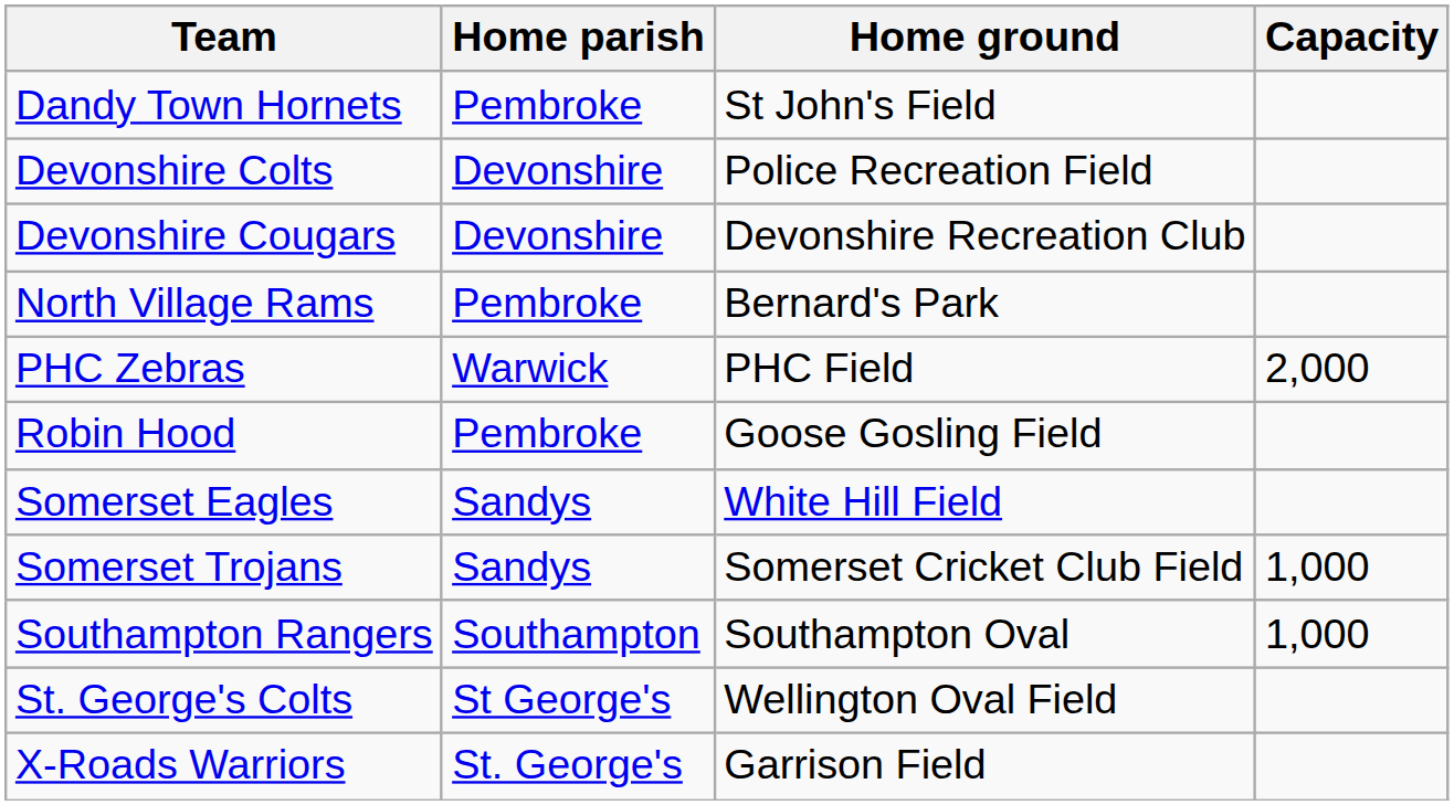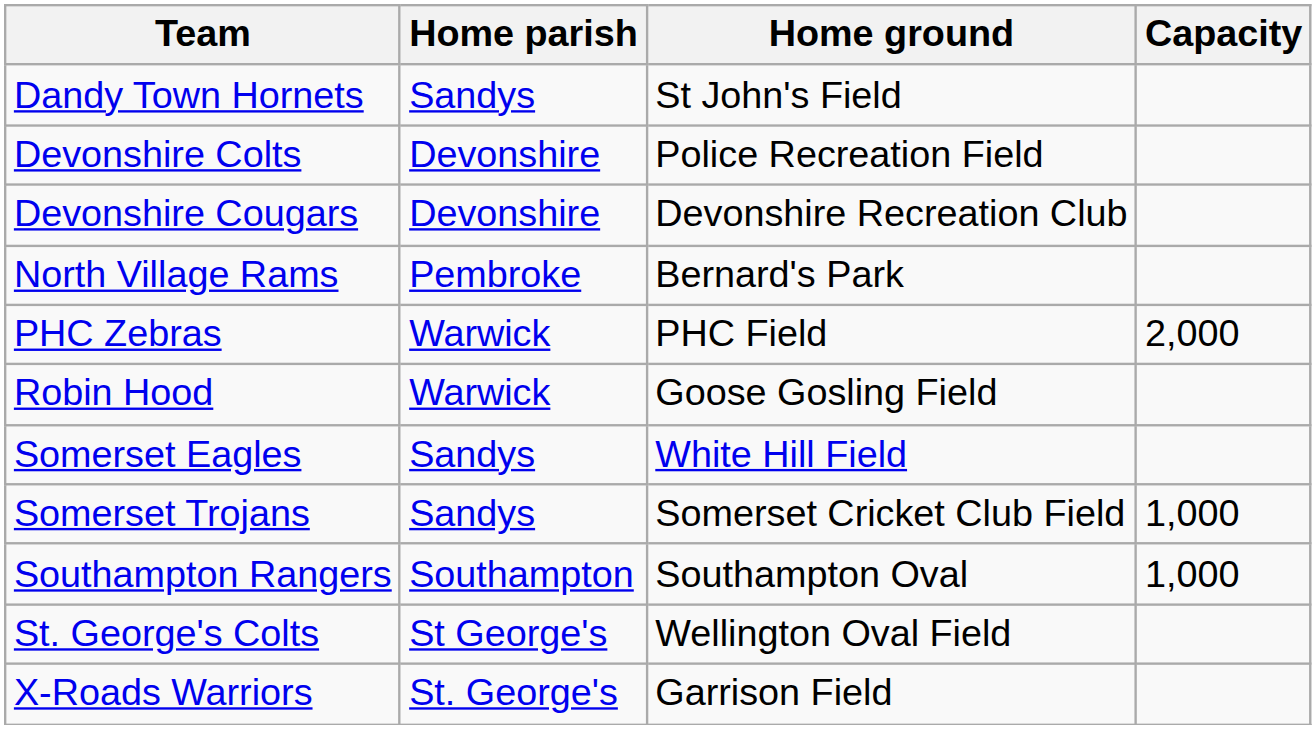 <table class="wikitable sortable">
 <tr>
 <th>Team</th>
 <th>Home parish</th>
 <th>Home ground</th>
 <th>Capacity</th>
 </tr>
 <tr>
 <td><a href='#'>Dandy Town Hornets</a></td>
-<td><a href='#'>Pembroke</a></td>
+<td><a href='#'>Sandys</a></td>
 <td>St John's Field</td>
 <td></td>
 </tr>
 <tr>
 <td><a href='#'>Devonshire Colts</a></td>
 <td><a href='#'>Devonshire</a></td>
 <td>Police Recreation Field</td>
 <td></td>
 </tr>
 <tr>
 <td><a href='#'>Devonshire Cougars</a></td>
 <td><a href='#'>Devonshire</a></td>
 <td>Devonshire Recreation Club</td>
 <td></td>
 </tr>
 <tr>
 <td><a href='#'>North Village Rams</a></td>
 <td><a href='#'>Pembroke</a></td>
 <td>Bernard's Park</td>
 <td></td>
 </tr>
 <tr>
 <td><a href='#'>PHC Zebras</a></td>
 <td><a href='#'>Warwick</a></td>
 <td>PHC Field</td>
 <td>2,000</td>
 </tr>
 <tr>
 <td><a href='#'>Robin Hood</a></td>
-<td><a href='#'>Pembroke</a></td>
+<td><a href='#'>Warwick</a></td>
 <td>Goose Gosling Field</td>
 <td></td>
 </tr>
 <tr>
 <td><a href='#'>Somerset Eagles</a></td>
 <td><a href='#'>Sandys</a></td>
 <td><a href='#'>White Hill Field</a></td>
 <td></td>
 </tr>
 <tr>
 <td><a href='#'>Somerset Trojans</a></td>
 <td><a href='#'>Sandys</a></td>
 <td>Somerset Cricket Club Field</td>
 <td>1,000</td>
 </tr>
 <tr>
 <td><a href='#'>Southampton Rangers</a></td>
 <td><a href='#'>Southampton</a></td>
 <td>Southampton Oval</td>
 <td>1,000</td>
 </tr>
 <tr>
 <td><a href='#'>St. George's Colts</a></td>
 <td><a href='#'>St George's</a></td>
 <td>Wellington Oval Field</td>
 <td></td>
 </tr>
 <tr>
 <td><a href='#'>X-Roads Warriors</a></td>
 <td><a href='#'>St. George's</a></td>
 <td>Garrison Field</td>
 <td></td>
 </tr>
 <tr>
 </tr>
 </table>
